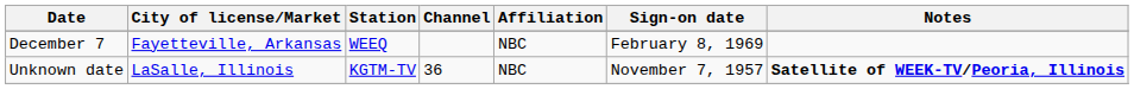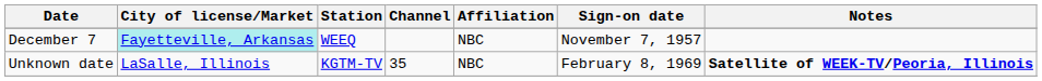 <table class="wikitable sortable">
 <tr>
 <th>Date</th>
 <th>City of license/Market</th>
 <th>Station</th>
 <th>Channel</th>
 <th>Affiliation</th>
 <th>Sign-on date</th>
 <th>Notes</th>
 </tr>
 <tr>
 </tr>
 <tr>
 <td>December 7</td>
-<td><a href='#'>Fayetteville, Arkansas</a></td>
+<td style="background: paleturquoise;"><a href='#'>Fayetteville, Arkansas</a></td>
 <td><a href='#'>WEEQ</a></td>
 <td></td>
 <td>NBC</td>
-<td>February 8, 1969</td>
+<td>November 7, 1957</td>
 <td></td>
 </tr>
 <tr>
 <td>Unknown date</td>
 <td><a href='#'>LaSalle, Illinois</a></td>
 <td><a href='#'>KGTM-TV</a></td>
-<td>36</td>
+<td>35</td>
 <td>NBC</td>
-<td>November 7, 1957</td>
+<td>February 8, 1969</td>
 <td><strong>Satellite of <a href='#'>WEEK-TV</a>/<a href='#'>Peoria, Illinois</a></strong></td>
 </tr>
 <tr>
 </tr>
 </table>
